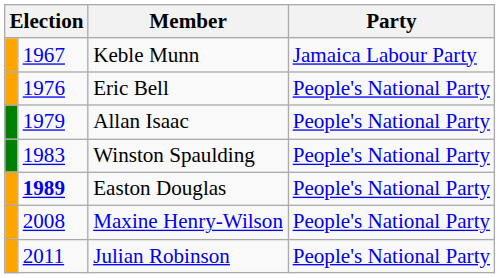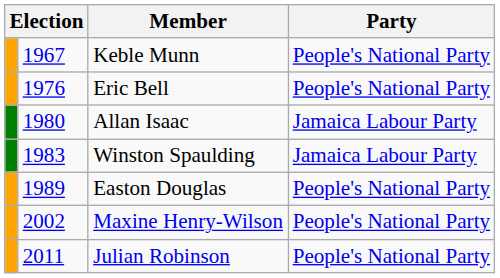 <table class="wikitable">
 <tr>
 <th colspan="2">Election</th>
 <th>Member</th>
 <th>Party</th>
 </tr>
 <tr>
 <td style="background-color: orange"></td>
 <td><a href='#'>1967</a></td>
 <td>Keble Munn</td>
-<td><a href='#'>Jamaica Labour Party</a></td>
+<td><a href='#'>People's National Party</a></td>
 </tr>
 <tr>
 <td style="background-color: orange"></td>
 <td><a href='#'>1976</a></td>
 <td>Eric Bell</td>
 <td><a href='#'>People's National Party</a></td>
 </tr>
 <tr>
 <td style="background-color: green"></td>
-<td><a href='#'>1979</a></td>
+<td><a href='#'>1980</a></td>
 <td>Allan Isaac</td>
-<td><a href='#'>People's National Party</a></td>
+<td><a href='#'>Jamaica Labour Party</a></td>
 </tr>
 <tr>
 <td style="background-color: green"></td>
 <td><a href='#'>1983</a></td>
 <td>Winston Spaulding</td>
-<td><a href='#'>People's National Party</a></td>
+<td><a href='#'>Jamaica Labour Party</a></td>
 </tr>
 <tr>
 <td style="background-color: orange"></td>
-<td><strong><a href='#'>1989</a></strong></td>
+<td><a href='#'>1989</a></td>
 <td>Easton Douglas</td>
 <td><a href='#'>People's National Party</a></td>
 </tr>
 <tr>
 <td style="background-color: orange"></td>
-<td><a href='#'>2008</a></td>
+<td><a href='#'>2002</a></td>
 <td><a href='#'>Maxine Henry-Wilson</a></td>
 <td><a href='#'>People's National Party</a></td>
 </tr>
 <tr>
 <td style="background-color: orange"></td>
 <td><a href='#'>2011</a></td>
 <td><a href='#'>Julian Robinson</a></td>
 <td><a href='#'>People's National Party</a></td>
 </tr>
 </table>
